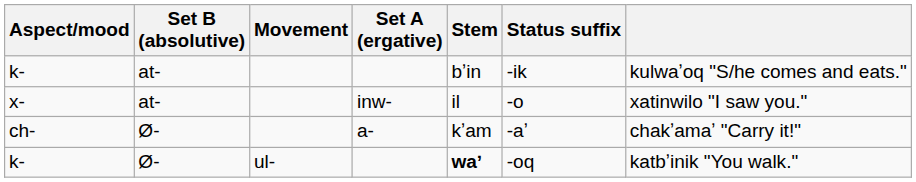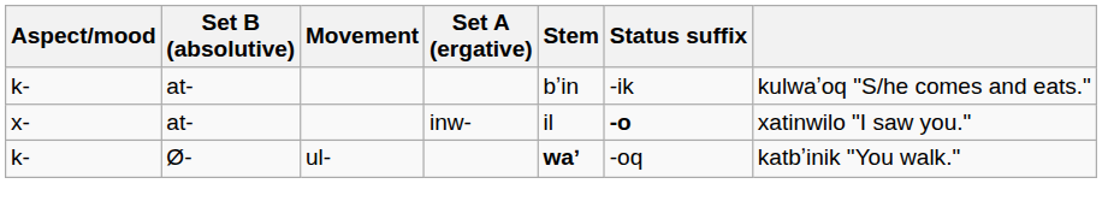 <table class="wikitable">
 <tr>
 <th>Aspect/mood</th>
 <th>Set B<br>(absolutive)</th>
 <th>Movement</th>
 <th>Set A<br>(ergative)</th>
 <th>Stem</th>
 <th>Status suffix</th>
 <th></th>
 </tr>
 <tr>
 <td>k-</td>
 <td>at-</td>
 <td></td>
 <td></td>
 <td>bʼin</td>
 <td>-ik</td>
 <td>kulwaʼoq "S/he comes and eats."</td>
 </tr>
 <tr>
 <td>x-</td>
 <td>at-</td>
 <td></td>
 <td>inw-</td>
 <td>il</td>
-<td>-o</td>
+<td><strong>-o</strong></td>
 <td>xatinwilo "I saw you."</td>
-</tr>
-<tr>
-<td>ch-</td>
-<td>Ø-</td>
-<td></td>
-<td>a-</td>
-<td>kʼam</td>
-<td>-aʼ</td>
-<td>chakʼamaʼ "Carry it!"</td>
 </tr>
 <tr>
 <td>k-</td>
 <td>Ø-</td>
 <td>ul-</td>
 <td></td>
 <td><strong>waʼ</strong></td>
 <td>-oq</td>
 <td>katbʼinik "You walk."</td>
 </tr>
 </table>
